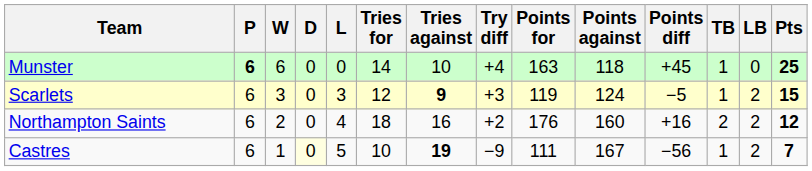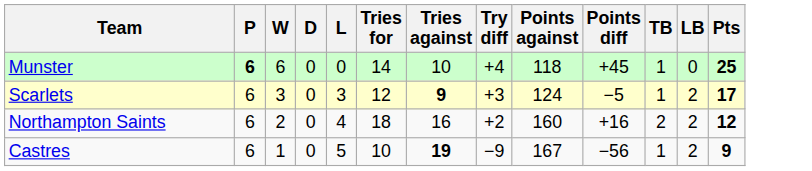 <table class="wikitable" style="text-align: center;">
 <tr>
 <th style="width:200px;">Team</th>
 <th width="20">P</th>
 <th width="20">W</th>
 <th width="20">D</th>
 <th width="20">L</th>
 <th width="20">Tries for</th>
 <th width="20">Tries against</th>
 <th width="20">Try diff</th>
-<th width="20">Points for</th>
 <th width="20">Points against</th>
 <th width="25">Points diff</th>
 <th width="20">TB</th>
 <th width="20">LB</th>
 <th width="20">Pts</th>
 </tr>
 <tr style="background:#cfc;">
 <td align=left> <a href='#'>Munster</a></td>
 <td><strong>6</strong></td>
 <td>6</td>
 <td>0</td>
 <td>0</td>
 <td>14</td>
 <td>10</td>
 <td>+4</td>
-<td>163</td>
 <td>118</td>
 <td>+45</td>
 <td>1</td>
 <td>0</td>
 <td><strong>25</strong></td>
 </tr>
 <tr style="background:#ffc;">
 <td align=left> <a href='#'>Scarlets</a></td>
 <td>6</td>
 <td>3</td>
 <td>0</td>
 <td>3</td>
 <td>12</td>
 <td><strong>9</strong></td>
 <td>+3</td>
-<td>119</td>
 <td>124</td>
 <td>−5</td>
 <td>1</td>
 <td>2</td>
-<td><strong>15</strong></td>
+<td><strong>17</strong></td>
 </tr>
 <tr>
 <td align=left> <a href='#'>Northampton Saints</a></td>
 <td>6</td>
 <td>2</td>
 <td>0</td>
 <td>4</td>
 <td>18</td>
 <td>16</td>
 <td>+2</td>
-<td>176</td>
 <td>160</td>
 <td>+16</td>
 <td>2</td>
 <td>2</td>
 <td><strong>12</strong></td>
 </tr>
 <tr>
 <td align=left> <a href='#'>Castres</a></td>
 <td>6</td>
 <td>1</td>
-<td style="background: lightyellow;">0</td>
+<td>0</td>
 <td>5</td>
 <td>10</td>
 <td><strong>19</strong></td>
 <td>−9</td>
-<td>111</td>
 <td>167</td>
 <td>−56</td>
 <td>1</td>
 <td>2</td>
-<td><strong>7</strong></td>
+<td><strong>9</strong></td>
 </tr>
 </table>
